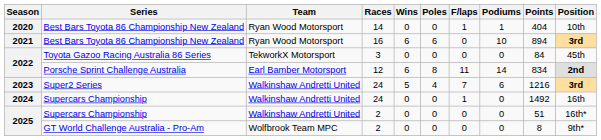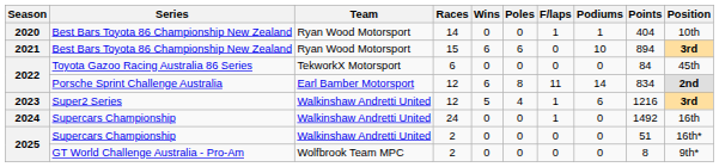 <table class="wikitable" style="font-size: 90%; text-align:center">
 <tr>
 <th>Season</th>
 <th>Series</th>
 <th>Team</th>
 <th>Races</th>
 <th>Wins</th>
 <th>Poles</th>
 <th>F/laps</th>
 <th>Podiums</th>
 <th>Points</th>
 <th>Position</th>
 </tr>
 <tr>
 <th>2020</th>
 <td align=left><a href='#'>Best Bars Toyota 86 Championship New Zealand</a></td>
 <td align="left">Ryan Wood Motorsport</td>
 <td>14</td>
 <td>0</td>
 <td>0</td>
 <td>1</td>
 <td>1</td>
 <td>404</td>
 <td>10th</td>
 </tr>
 <tr>
 <th>2021</th>
 <td align=left><a href='#'>Best Bars Toyota 86 Championship New Zealand</a></td>
 <td align=left>Ryan Wood Motorsport</td>
-<td>16</td>
+<td>15</td>
 <td>6</td>
 <td>6</td>
 <td>0</td>
 <td>10</td>
 <td>894</td>
 <td style="background: #ffdf9f"><strong>3rd</strong></td>
 </tr>
 <tr>
 <th rowspan="2">2022</th>
 <td align=left><a href='#'>Toyota Gazoo Racing Australia 86 Series</a></td>
 <td align=left>TekworkX Motorsport</td>
-<td>3</td>
+<td>6</td>
 <td>0</td>
 <td>0</td>
 <td>0</td>
 <td>0</td>
 <td>84</td>
 <td>45th</td>
 </tr>
 <tr>
 <td align=left><a href='#'>Porsche Sprint Challenge Australia</a></td>
 <td align=left><a href='#'>Earl Bamber Motorsport</a></td>
 <td>12</td>
 <td>6</td>
 <td>8</td>
 <td>11</td>
 <td>14</td>
 <td>834</td>
 <td style="background: #dfdfdf"><strong>2nd</strong></td>
 </tr>
 <tr>
 <th>2023</th>
 <td align=left><a href='#'>Super2 Series</a></td>
 <td align="left"><a href='#'>Walkinshaw Andretti United</a></td>
-<td>24</td>
+<td>12</td>
 <td>5</td>
 <td>4</td>
-<td>7</td>
+<td>1</td>
 <td>6</td>
 <td>1216</td>
 <td style="background: #ffdf9f"><strong>3rd</strong></td>
 </tr>
 <tr>
 <th>2024</th>
 <td align="left"><a href='#'>Supercars Championship</a></td>
 <td align=left><a href='#'>Walkinshaw Andretti United</a></td>
 <td>24</td>
 <td>0</td>
 <td>0</td>
 <td>1</td>
 <td>0</td>
 <td>1492</td>
 <td>16th</td>
 </tr>
 <tr>
 <th rowspan="2">2025</th>
 <td align="left"><a href='#'>Supercars Championship</a></td>
 <td align=left><a href='#'>Walkinshaw Andretti United</a></td>
 <td>2</td>
 <td>0</td>
 <td>0</td>
 <td>0</td>
 <td>0</td>
 <td>51</td>
 <td>16th*</td>
 </tr>
 <tr>
 <td align=left><a href='#'>GT World Challenge Australia - Pro-Am</a></td>
 <td align=left>Wolfbrook Team MPC</td>
 <td>2</td>
 <td>0</td>
 <td>0</td>
 <td>0</td>
 <td>0</td>
 <td>8</td>
 <td>9th*</td>
 </tr>
 </table>
